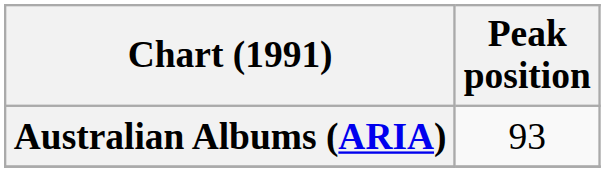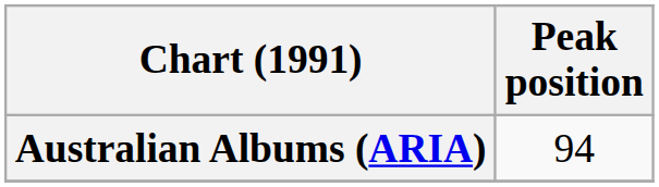 <table class="wikitable sortable plainrowheaders" style="text-align:center">
 <tr>
 <th scope="col">Chart (1991)</th>
 <th scope="col">Peak<br>position</th>
 </tr>
 <tr>
 <th scope="row">Australian Albums (<a href='#'>ARIA</a>)</th>
-<td>93</td>
+<td>94</td>
 </tr>
 <tr>
 </tr>
 </table>
